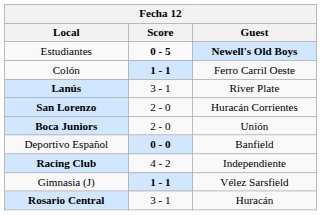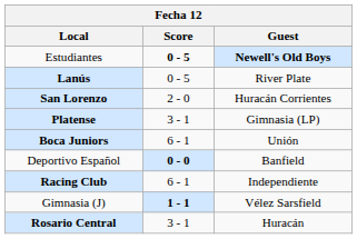 <table class="wikitable nowrap" style="font-size:88%; float:left; margin-right:1em;">
 <tr>
 <th colspan=3 align=center>Fecha 12</th>
 </tr>
 <tr>
 <th width="150">Local</th>
 <th width="75">Score</th>
 <th width="150">Guest</th>
 </tr>
 <tr align=center>
 <td>Estudiantes</td>
 <td><strong>0 - 5</strong></td>
 <td bgcolor=#D0E7FF><strong>Newell's Old Boys</strong></td>
 </tr>
 <tr align=center>
-<td>Colón</td>
-<td bgcolor=#D0E7FF><strong>1 - 1</strong></td>
-<td>Ferro Carril Oeste</td>
-</tr>
-<tr align=center>
 <td bgcolor=#D0E7FF><strong>Lanús</strong></td>
-<td>3 - 1</td>
+<td>0 - 5</td>
 <td>River Plate</td>
 </tr>
 <tr align=center>
 <td bgcolor=#D0E7FF><strong>San Lorenzo</strong></td>
 <td>2 - 0</td>
 <td>Huracán Corrientes</td>
 </tr>
 <tr align=center>
+<td bgcolor=#D0E7FF><strong>Platense</strong></td>
+<td>3 - 1</td>
+<td>Gimnasia (LP)</td>
+</tr>
+<tr align=center>
 <td bgcolor=#D0E7FF><strong>Boca Juniors</strong></td>
-<td>2 - 0</td>
+<td>6 - 1</td>
 <td>Unión</td>
 </tr>
 <tr align=center>
 <td>Deportivo Español</td>
 <td bgcolor=#D0E7FF><strong>0 - 0</strong></td>
 <td>Banfield</td>
 </tr>
 <tr align=center>
 <td bgcolor=#D0E7FF><strong>Racing Club</strong></td>
-<td>4 - 2</td>
+<td>6 - 1</td>
 <td>Independiente</td>
 </tr>
 <tr align=center>
 <td>Gimnasia (J)</td>
 <td bgcolor=#D0E7FF><strong>1 - 1</strong></td>
 <td>Vélez Sarsfield</td>
 </tr>
 <tr align=center>
 <td bgcolor=#D0E7FF><strong>Rosario Central</strong></td>
 <td>3 - 1</td>
 <td>Huracán</td>
 </tr>
 </table>
